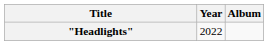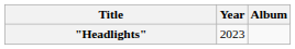 <table class="wikitable plainrowheaders" style="text-align:center;">
 <tr>
 <th rowspan="1" scope="col" style="width:16.5em;">Title</th>
 <th rowspan="1" scope="col">Year</th>
 <th rowspan="1" scope="col">Album</th>
 </tr>
 <tr>
 <th scope="row">"Headlights"<br></th>
-<td>2022</td>
+<td>2023</td>
 <td></td>
 </tr>
 </table>
